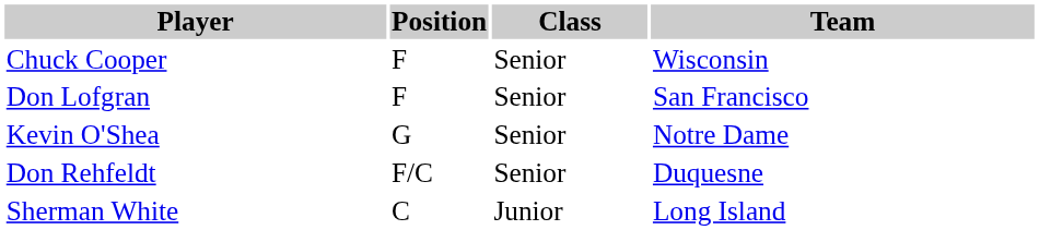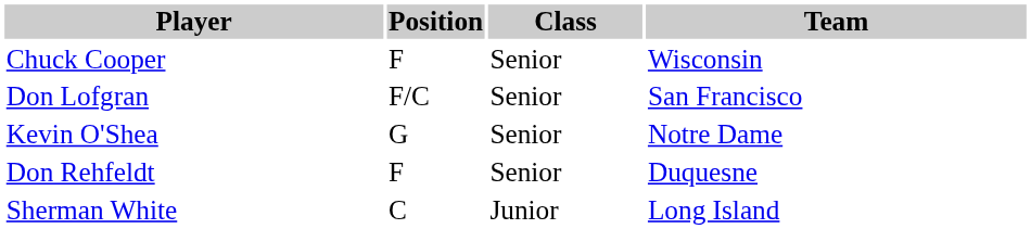 <table style="width:600px" "border:'1' 'solid' 'gray'">
 <tr>
 <th bgcolor="#CCCCCC" style="width:40%">Player</th>
 <th bgcolor="#CCCCCC" style="width:4%">Position</th>
 <th bgcolor="#CCCCCC" style="width:16%">Class</th>
 <th bgcolor="#CCCCCC" style="width:40%">Team</th>
 </tr>
 <tr>
 <td><a href='#'>Chuck Cooper</a></td>
 <td>F</td>
 <td>Senior</td>
 <td><a href='#'>Wisconsin</a></td>
 </tr>
 <tr>
 <td><a href='#'>Don Lofgran</a></td>
-<td>F</td>
+<td>F/C</td>
 <td>Senior</td>
 <td><a href='#'>San Francisco</a></td>
 </tr>
 <tr>
 <td><a href='#'>Kevin O'Shea</a></td>
 <td>G</td>
 <td>Senior</td>
 <td><a href='#'>Notre Dame</a></td>
 </tr>
 <tr>
 <td><a href='#'>Don Rehfeldt</a></td>
-<td>F/C</td>
+<td>F</td>
 <td>Senior</td>
 <td><a href='#'>Duquesne</a></td>
 </tr>
 <tr>
 <td><a href='#'>Sherman White</a></td>
 <td>C</td>
 <td>Junior</td>
 <td><a href='#'>Long Island</a></td>
 </tr>
 </table>
